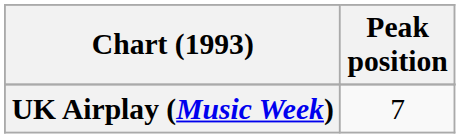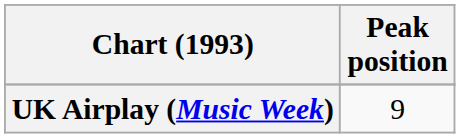 <table class="wikitable plainrowheaders">
 <tr>
 <th>Chart (1993)</th>
 <th>Peak<br>position</th>
 </tr>
 <tr>
 </tr>
 <tr>
 <th scope="row">UK Airplay (<em><a href='#'>Music Week</a></em>)</th>
-<td style="text-align:center;">7</td>
+<td style="text-align:center;">9</td>
 </tr>
 </table>
